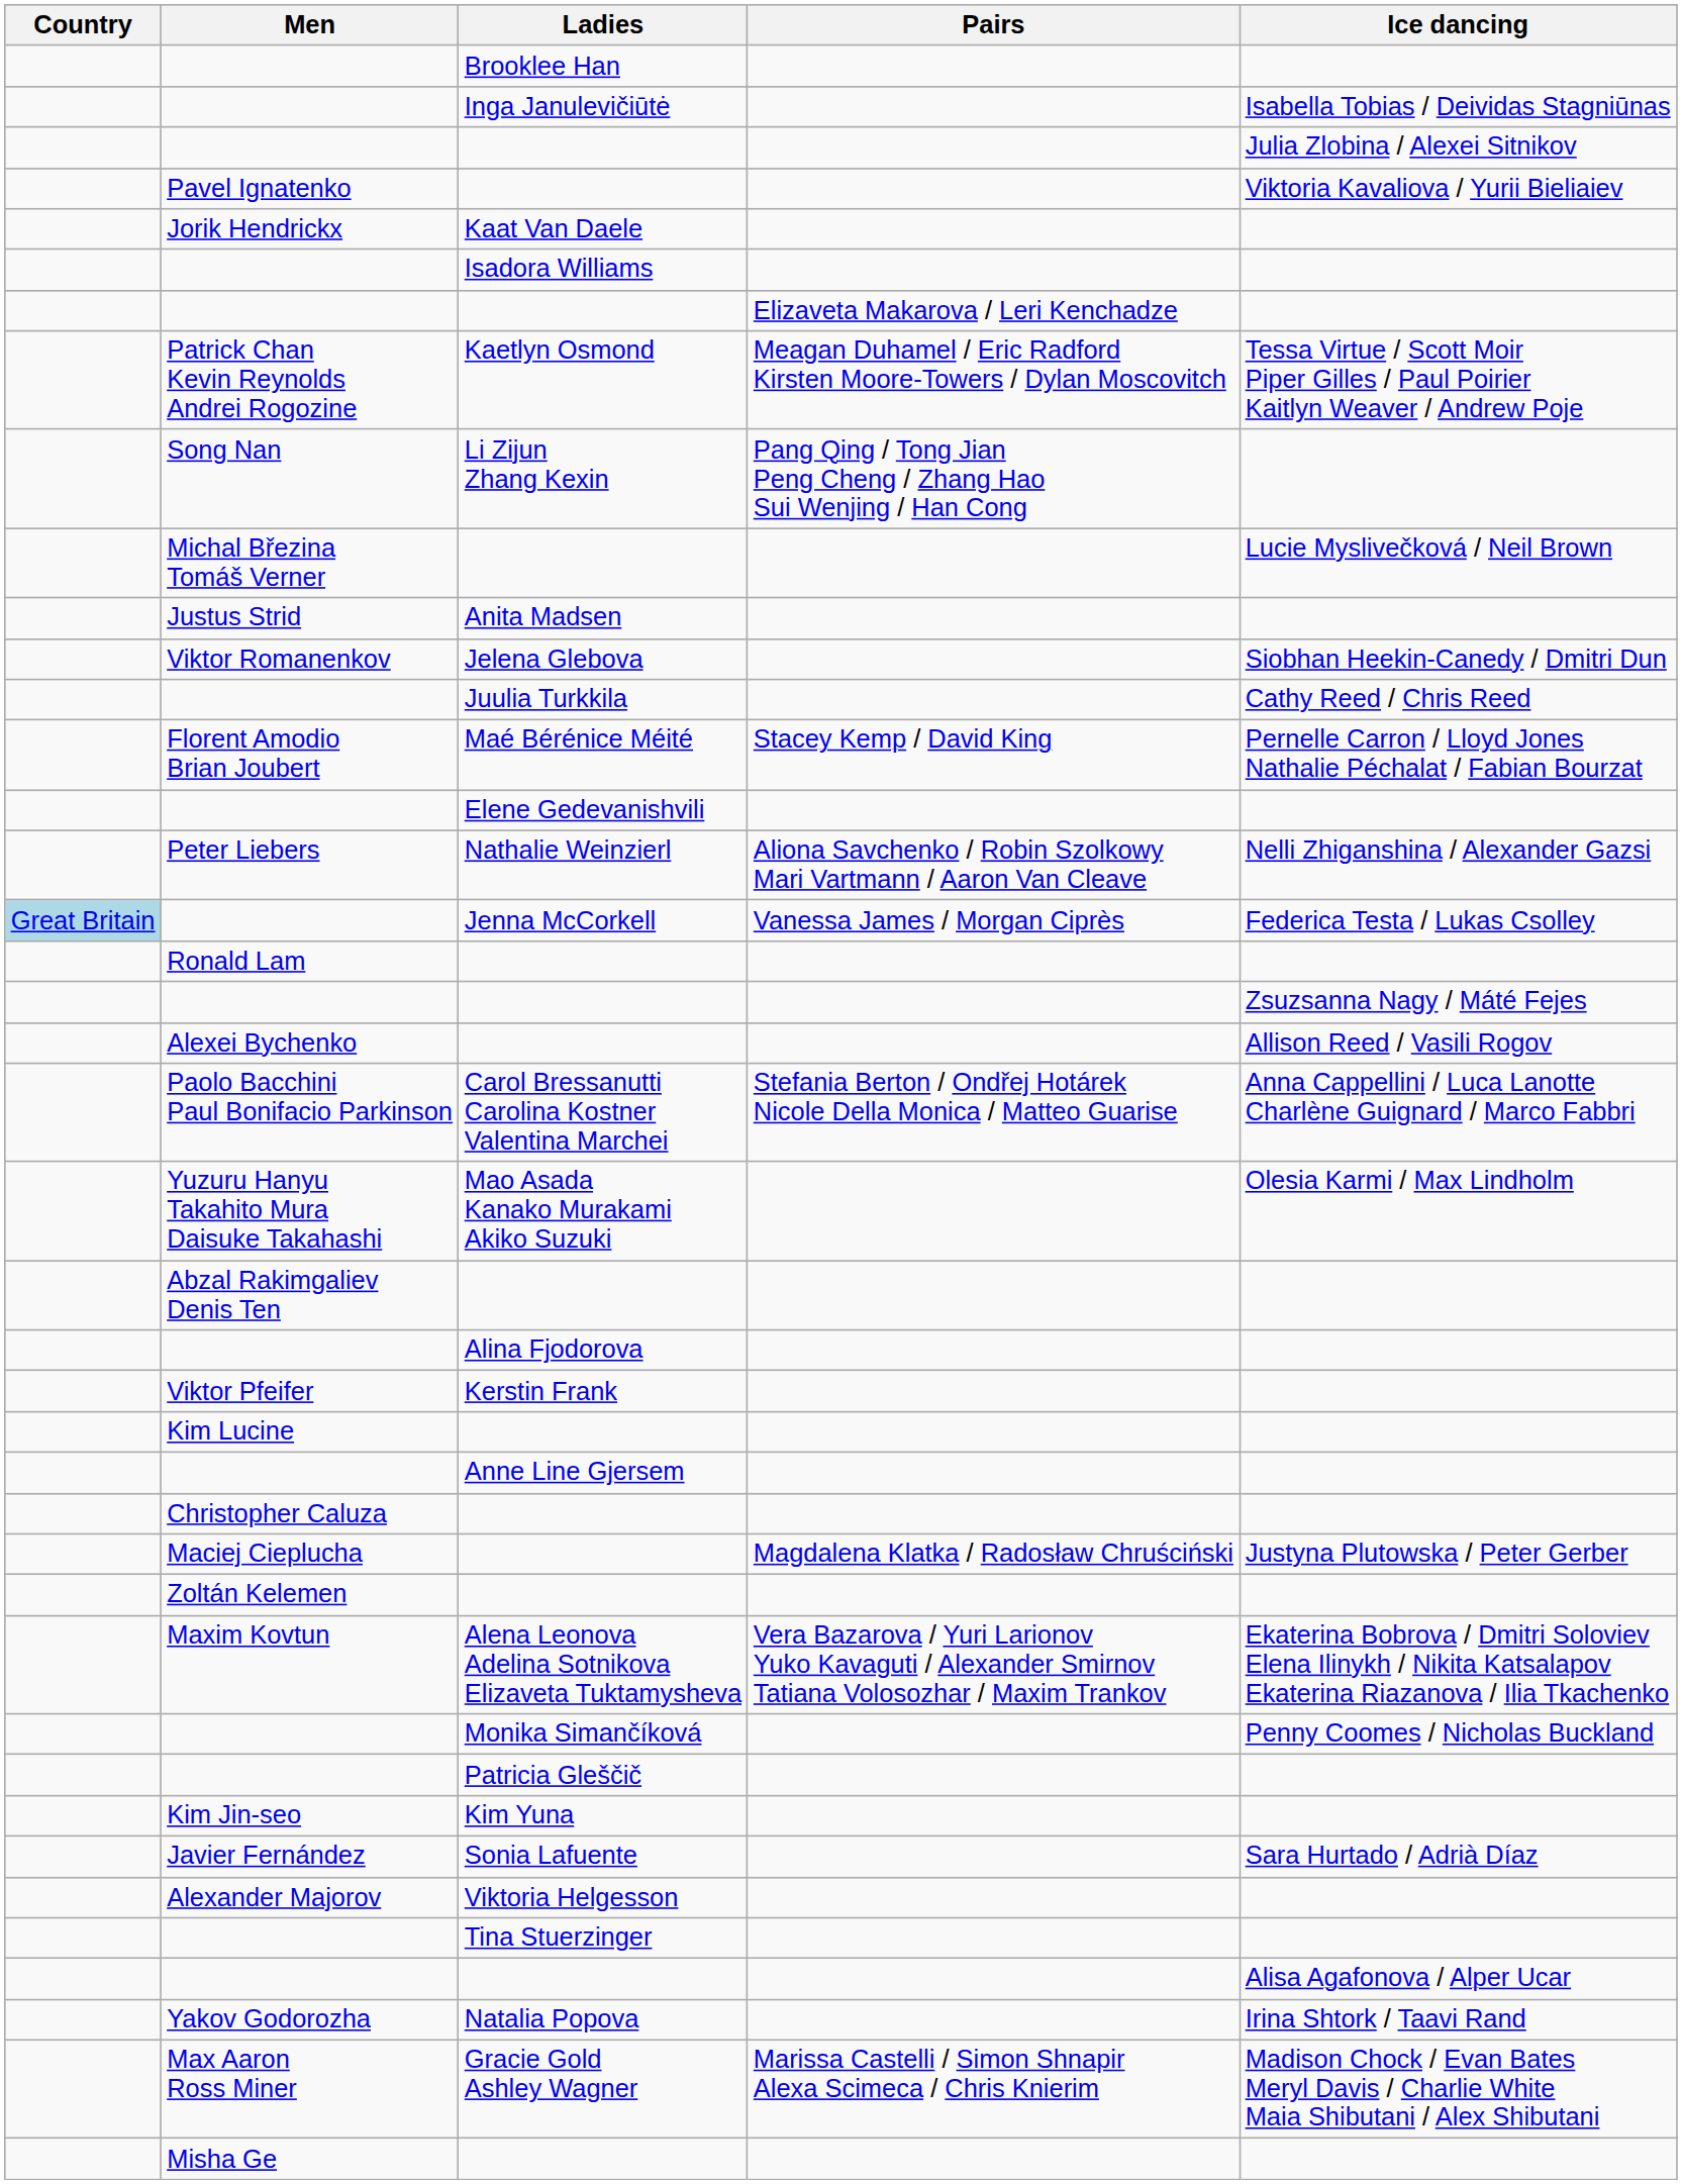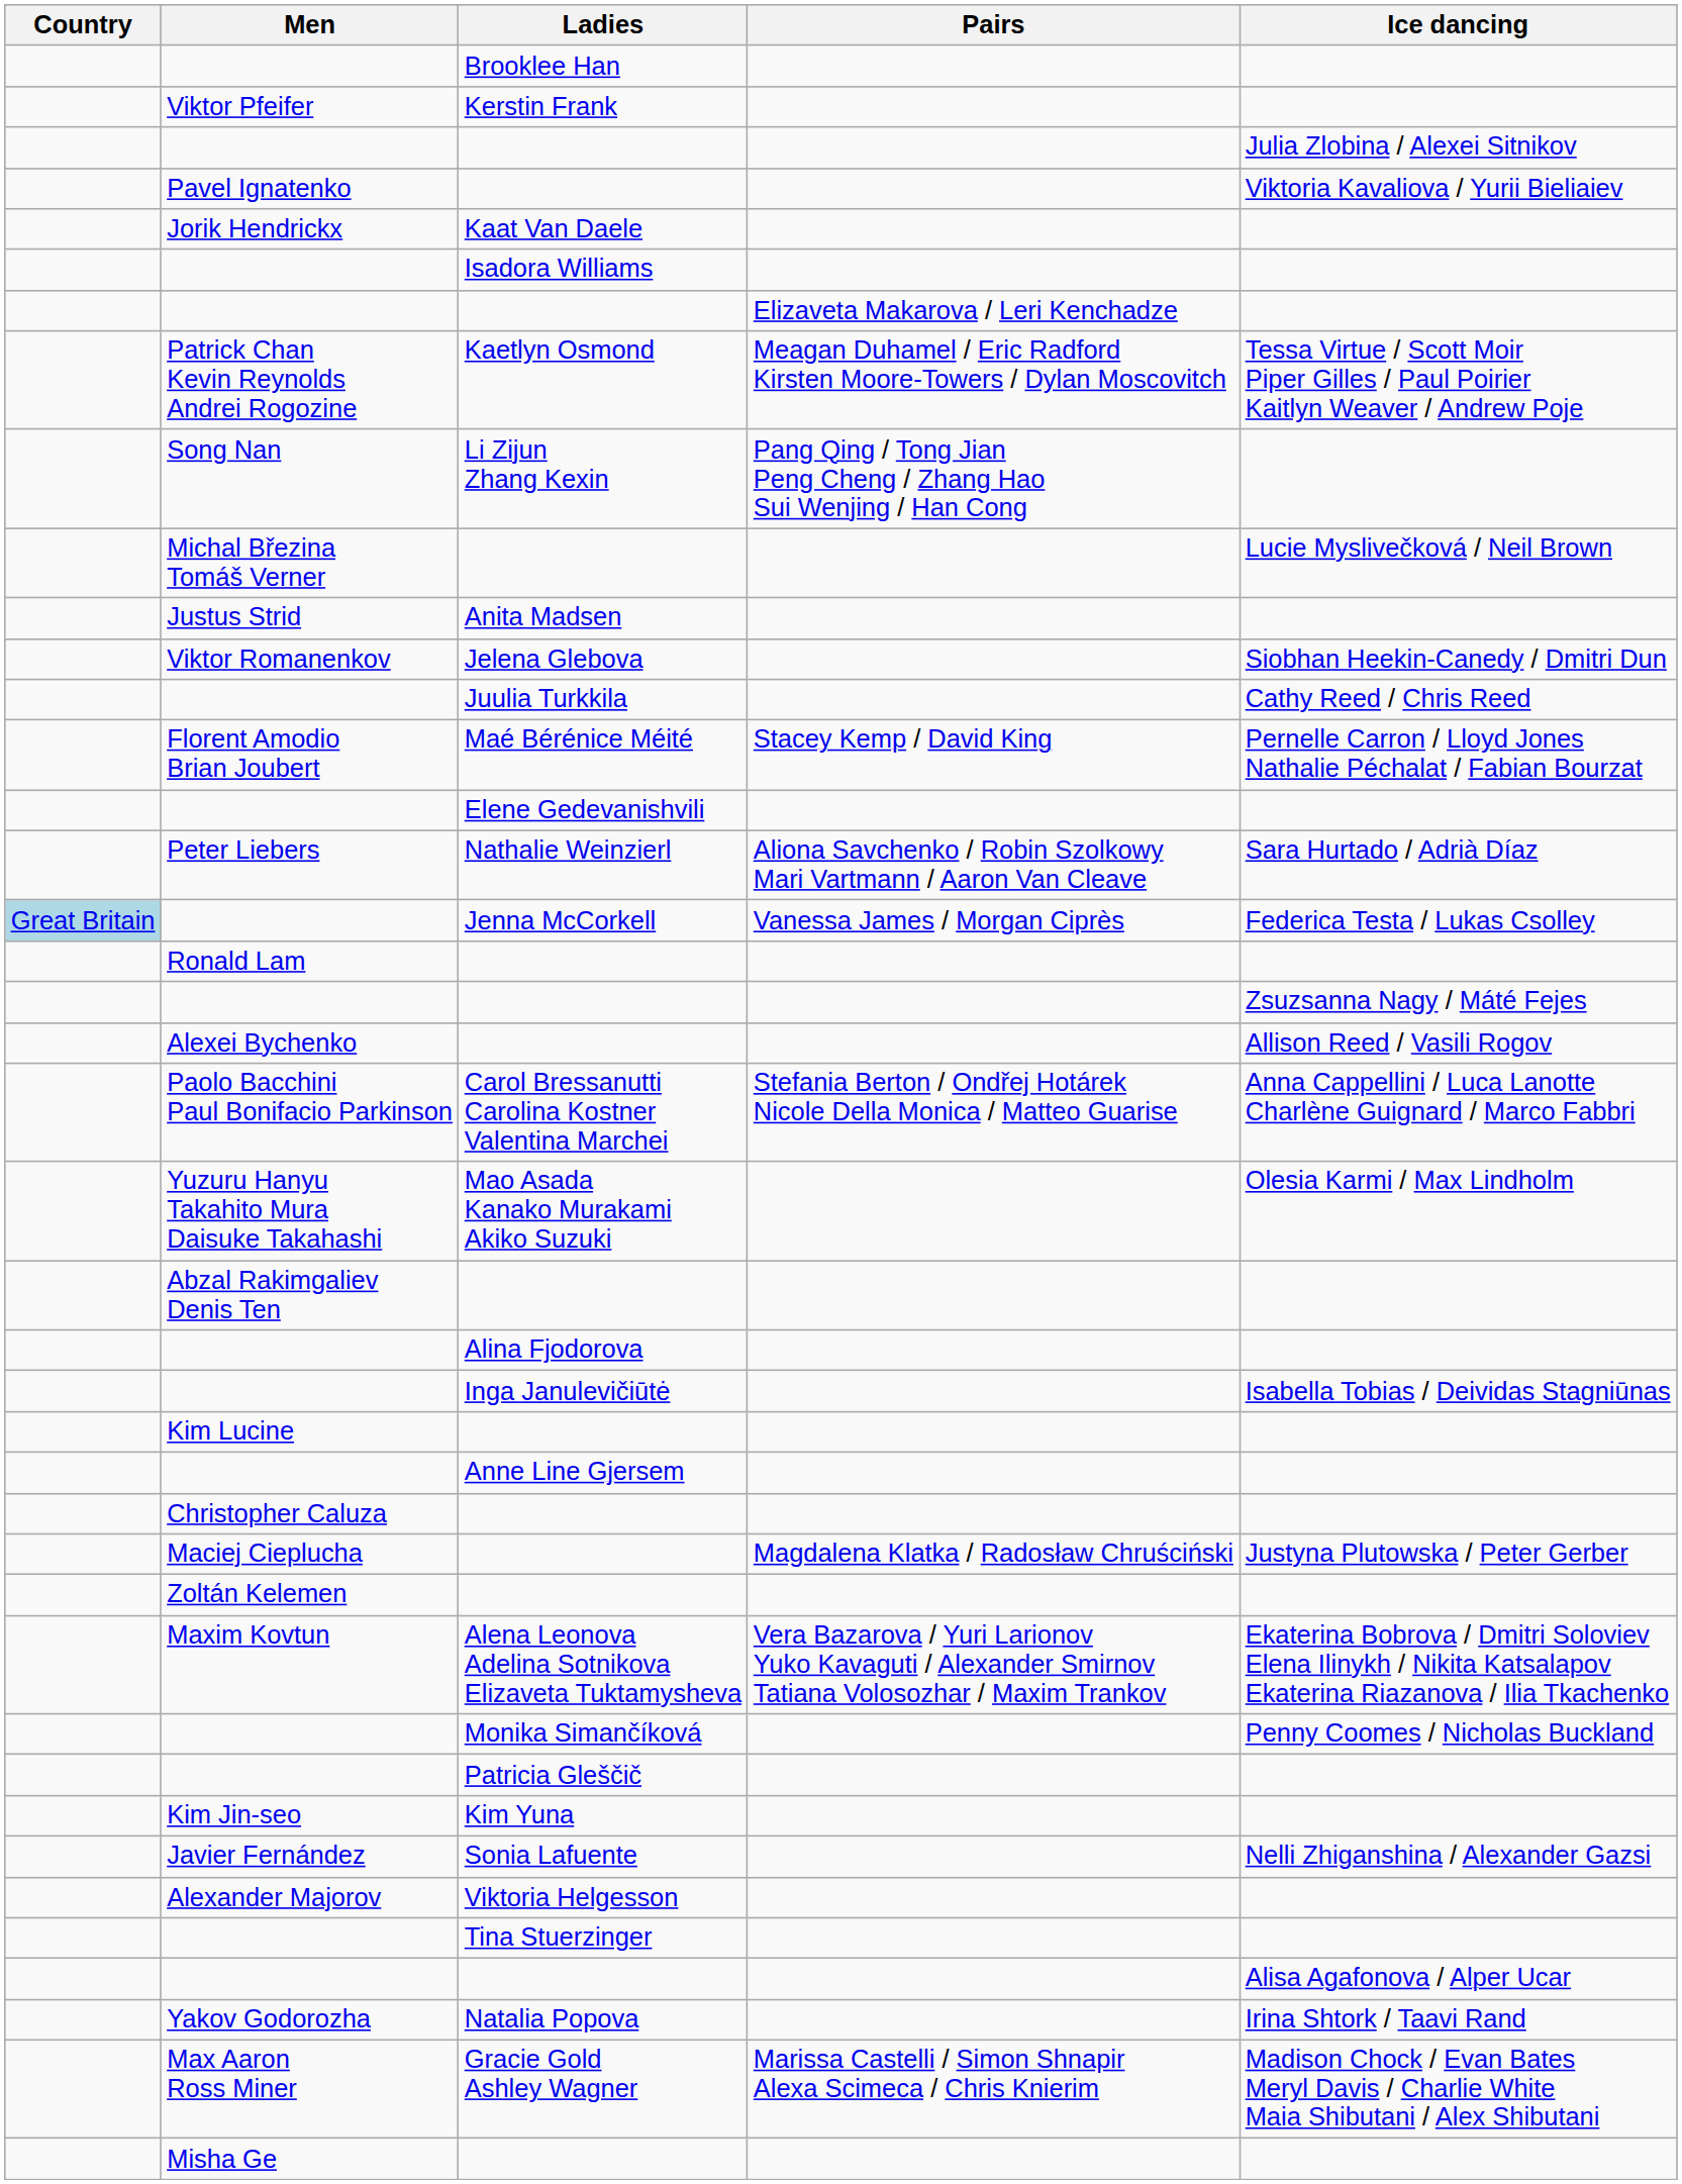 <table class="wikitable">
 <tr>
 <th>Country</th>
 <th>Men</th>
 <th>Ladies</th>
 <th>Pairs</th>
 <th>Ice dancing</th>
 </tr>
 <tr valign="top">
 <td></td>
 <td></td>
 <td><a href='#'>Brooklee Han</a></td>
 <td></td>
 <td></td>
 </tr>
 <tr valign="top">
 <td></td>
+<td><a href='#'>Viktor Pfeifer</a></td>
+<td><a href='#'>Kerstin Frank</a></td>
 <td></td>
-<td><a href='#'>Inga Janulevičiūtė</a></td>
 <td></td>
-<td><a href='#'>Isabella Tobias</a> / <a href='#'>Deividas Stagniūnas</a></td>
 </tr>
 <tr valign="top">
 <td></td>
 <td></td>
 <td></td>
 <td></td>
 <td><a href='#'>Julia Zlobina</a> / <a href='#'>Alexei Sitnikov</a></td>
 </tr>
 <tr valign="top">
 <td></td>
 <td><a href='#'>Pavel Ignatenko</a></td>
 <td></td>
 <td></td>
 <td><a href='#'>Viktoria Kavaliova</a> / <a href='#'>Yurii Bieliaiev</a></td>
 </tr>
 <tr valign="top">
 <td></td>
 <td><a href='#'>Jorik Hendrickx</a></td>
 <td><a href='#'>Kaat Van Daele</a></td>
 <td></td>
 <td></td>
 </tr>
 <tr valign="top">
 <td></td>
 <td></td>
 <td><a href='#'>Isadora Williams</a></td>
 <td></td>
 <td></td>
 </tr>
 <tr valign="top">
 <td></td>
 <td></td>
 <td></td>
 <td><a href='#'>Elizaveta Makarova</a> / <a href='#'>Leri Kenchadze</a></td>
 <td></td>
 </tr>
 <tr valign="top">
 <td></td>
 <td><a href='#'>Patrick Chan</a> <br> <a href='#'>Kevin Reynolds</a> <br> <a href='#'>Andrei Rogozine</a></td>
 <td><a href='#'>Kaetlyn Osmond</a></td>
 <td><a href='#'>Meagan Duhamel</a> / <a href='#'>Eric Radford</a> <br> <a href='#'>Kirsten Moore-Towers</a> / <a href='#'>Dylan Moscovitch</a></td>
 <td><a href='#'>Tessa Virtue</a> / <a href='#'>Scott Moir</a> <br><a href='#'>Piper Gilles</a> / <a href='#'>Paul Poirier</a> <br> <a href='#'>Kaitlyn Weaver</a> / <a href='#'>Andrew Poje</a></td>
 </tr>
 <tr valign="top">
 <td></td>
 <td><a href='#'>Song Nan</a></td>
 <td><a href='#'>Li Zijun</a> <br> <a href='#'>Zhang Kexin</a></td>
 <td><a href='#'>Pang Qing</a> / <a href='#'>Tong Jian</a> <br> <a href='#'>Peng Cheng</a> / <a href='#'>Zhang Hao</a> <br> <a href='#'>Sui Wenjing</a> / <a href='#'>Han Cong</a></td>
 <td></td>
 </tr>
 <tr valign="top">
 <td></td>
 <td><a href='#'>Michal Březina</a> <br> <a href='#'>Tomáš Verner</a></td>
 <td></td>
 <td></td>
 <td><a href='#'>Lucie Myslivečková</a> / <a href='#'>Neil Brown</a></td>
 </tr>
 <tr valign="top">
 <td></td>
 <td><a href='#'>Justus Strid</a></td>
 <td><a href='#'>Anita Madsen</a></td>
 <td></td>
 <td></td>
 </tr>
 <tr valign="top">
 <td></td>
 <td><a href='#'>Viktor Romanenkov</a></td>
 <td><a href='#'>Jelena Glebova</a></td>
 <td></td>
 <td><a href='#'>Siobhan Heekin-Canedy</a> / <a href='#'>Dmitri Dun</a></td>
 </tr>
 <tr valign="top">
 <td></td>
 <td></td>
 <td><a href='#'>Juulia Turkkila</a></td>
 <td></td>
 <td><a href='#'>Cathy Reed</a> / <a href='#'>Chris Reed</a></td>
 </tr>
 <tr valign="top">
 <td></td>
 <td><a href='#'>Florent Amodio</a> <br> <a href='#'>Brian Joubert</a></td>
 <td><a href='#'>Maé Bérénice Méité</a></td>
 <td><a href='#'>Stacey Kemp</a> / <a href='#'>David King</a></td>
 <td><a href='#'>Pernelle Carron</a> / <a href='#'>Lloyd Jones</a> <br> <a href='#'>Nathalie Péchalat</a> / <a href='#'>Fabian Bourzat</a></td>
 </tr>
 <tr valign="top">
 <td></td>
 <td></td>
 <td><a href='#'>Elene Gedevanishvili</a></td>
 <td></td>
 <td></td>
 </tr>
 <tr valign="top">
 <td></td>
 <td><a href='#'>Peter Liebers</a></td>
 <td><a href='#'>Nathalie Weinzierl</a></td>
 <td><a href='#'>Aliona Savchenko</a> / <a href='#'>Robin Szolkowy</a> <br> <a href='#'>Mari Vartmann</a> / <a href='#'>Aaron Van Cleave</a></td>
-<td><a href='#'>Nelli Zhiganshina</a> / <a href='#'>Alexander Gazsi</a></td>
+<td><a href='#'>Sara Hurtado</a> / <a href='#'>Adrià Díaz</a></td>
 </tr>
 <tr valign="top">
 <td style="background: lightblue;"> <a href='#'>Great Britain</a></td>
 <td></td>
 <td><a href='#'>Jenna McCorkell</a></td>
 <td><a href='#'>Vanessa James</a> / <a href='#'>Morgan Ciprès</a></td>
 <td><a href='#'>Federica Testa</a> / <a href='#'>Lukas Csolley</a></td>
 </tr>
 <tr valign="top">
 <td></td>
 <td><a href='#'>Ronald Lam</a></td>
 <td></td>
 <td></td>
 <td></td>
 </tr>
 <tr valign="top">
 <td></td>
 <td></td>
 <td></td>
 <td></td>
 <td><a href='#'>Zsuzsanna Nagy</a> / <a href='#'>Máté Fejes</a></td>
 </tr>
 <tr valign="top">
 <td></td>
 <td><a href='#'>Alexei Bychenko</a></td>
 <td></td>
 <td></td>
 <td><a href='#'>Allison Reed</a> / <a href='#'>Vasili Rogov</a></td>
 </tr>
 <tr valign="top">
 <td></td>
 <td><a href='#'>Paolo Bacchini</a> <br> <a href='#'>Paul Bonifacio Parkinson</a></td>
 <td><a href='#'>Carol Bressanutti</a> <br> <a href='#'>Carolina Kostner</a> <br> <a href='#'>Valentina Marchei</a></td>
 <td><a href='#'>Stefania Berton</a> / <a href='#'>Ondřej Hotárek</a> <br> <a href='#'>Nicole Della Monica</a> / <a href='#'>Matteo Guarise</a></td>
 <td><a href='#'>Anna Cappellini</a> / <a href='#'>Luca Lanotte</a> <br> <a href='#'>Charlène Guignard</a> / <a href='#'>Marco Fabbri</a></td>
 </tr>
 <tr valign="top">
 <td></td>
 <td><a href='#'>Yuzuru Hanyu</a> <br> <a href='#'>Takahito Mura</a> <br> <a href='#'>Daisuke Takahashi</a></td>
 <td><a href='#'>Mao Asada</a> <br> <a href='#'>Kanako Murakami</a> <br> <a href='#'>Akiko Suzuki</a></td>
 <td></td>
 <td><a href='#'>Olesia Karmi</a> / <a href='#'>Max Lindholm</a></td>
 </tr>
 <tr valign="top">
 <td></td>
 <td><a href='#'>Abzal Rakimgaliev</a> <br> <a href='#'>Denis Ten</a></td>
 <td></td>
 <td></td>
 <td></td>
 </tr>
 <tr valign="top">
 <td></td>
 <td></td>
 <td><a href='#'>Alina Fjodorova</a></td>
 <td></td>
 <td></td>
 </tr>
 <tr valign="top">
 <td></td>
-<td><a href='#'>Viktor Pfeifer</a></td>
-<td><a href='#'>Kerstin Frank</a></td>
 <td></td>
+<td><a href='#'>Inga Janulevičiūtė</a></td>
 <td></td>
+<td><a href='#'>Isabella Tobias</a> / <a href='#'>Deividas Stagniūnas</a></td>
 </tr>
 <tr valign="top">
 <td></td>
 <td><a href='#'>Kim Lucine</a></td>
 <td></td>
 <td></td>
 <td></td>
 </tr>
 <tr valign="top">
 <td></td>
 <td></td>
 <td><a href='#'>Anne Line Gjersem</a></td>
 <td></td>
 <td></td>
 </tr>
 <tr valign="top">
 <td></td>
 <td><a href='#'>Christopher Caluza</a></td>
 <td></td>
 <td></td>
 <td></td>
 </tr>
 <tr valign="top">
 <td></td>
 <td><a href='#'>Maciej Cieplucha</a></td>
 <td></td>
 <td><a href='#'>Magdalena Klatka</a> / <a href='#'>Radosław Chruściński</a></td>
 <td><a href='#'>Justyna Plutowska</a> / <a href='#'>Peter Gerber</a></td>
 </tr>
 <tr valign="top">
 <td></td>
 <td><a href='#'>Zoltán Kelemen</a></td>
 <td></td>
 <td></td>
 <td></td>
 </tr>
 <tr valign="top">
 <td></td>
 <td><a href='#'>Maxim Kovtun</a></td>
 <td><a href='#'>Alena Leonova</a> <br> <a href='#'>Adelina Sotnikova</a> <br> <a href='#'>Elizaveta Tuktamysheva</a></td>
 <td><a href='#'>Vera Bazarova</a> / <a href='#'>Yuri Larionov</a> <br> <a href='#'>Yuko Kavaguti</a> / <a href='#'>Alexander Smirnov</a> <br> <a href='#'>Tatiana Volosozhar</a> / <a href='#'>Maxim Trankov</a></td>
 <td><a href='#'>Ekaterina Bobrova</a> / <a href='#'>Dmitri Soloviev</a> <br> <a href='#'>Elena Ilinykh</a> / <a href='#'>Nikita Katsalapov</a> <br> <a href='#'>Ekaterina Riazanova</a> / <a href='#'>Ilia Tkachenko</a></td>
 </tr>
 <tr valign="top">
 <td></td>
 <td></td>
 <td><a href='#'>Monika Simančíková</a></td>
 <td></td>
 <td><a href='#'>Penny Coomes</a> / <a href='#'>Nicholas Buckland</a></td>
 </tr>
 <tr valign="top">
 <td></td>
 <td></td>
 <td><a href='#'>Patricia Gleščič</a></td>
 <td></td>
 <td></td>
 </tr>
 <tr valign="top">
 <td></td>
 <td><a href='#'>Kim Jin-seo</a></td>
 <td><a href='#'>Kim Yuna</a></td>
 <td></td>
 <td></td>
 </tr>
 <tr valign="top">
 <td></td>
 <td><a href='#'>Javier Fernández</a></td>
 <td><a href='#'>Sonia Lafuente</a></td>
 <td></td>
-<td><a href='#'>Sara Hurtado</a> / <a href='#'>Adrià Díaz</a></td>
+<td><a href='#'>Nelli Zhiganshina</a> / <a href='#'>Alexander Gazsi</a></td>
 </tr>
 <tr valign="top">
 <td></td>
 <td><a href='#'>Alexander Majorov</a></td>
 <td><a href='#'>Viktoria Helgesson</a></td>
 <td></td>
 <td></td>
 </tr>
 <tr valign="top">
 <td></td>
 <td></td>
 <td><a href='#'>Tina Stuerzinger</a></td>
 <td></td>
 <td></td>
 </tr>
 <tr valign="top">
 <td></td>
 <td></td>
 <td></td>
 <td></td>
 <td><a href='#'>Alisa Agafonova</a> / <a href='#'>Alper Ucar</a></td>
 </tr>
 <tr valign="top">
 <td></td>
 <td><a href='#'>Yakov Godorozha</a></td>
 <td><a href='#'>Natalia Popova</a></td>
 <td></td>
 <td><a href='#'>Irina Shtork</a> / <a href='#'>Taavi Rand</a></td>
 </tr>
 <tr valign="top">
 <td></td>
 <td><a href='#'>Max Aaron</a> <br> <a href='#'>Ross Miner</a></td>
 <td><a href='#'>Gracie Gold</a> <br> <a href='#'>Ashley Wagner</a></td>
 <td><a href='#'>Marissa Castelli</a> / <a href='#'>Simon Shnapir</a> <br> <a href='#'>Alexa Scimeca</a> / <a href='#'>Chris Knierim</a></td>
 <td><a href='#'>Madison Chock</a> / <a href='#'>Evan Bates</a> <br> <a href='#'>Meryl Davis</a> / <a href='#'>Charlie White</a> <br> <a href='#'>Maia Shibutani</a> / <a href='#'>Alex Shibutani</a></td>
 </tr>
 <tr valign="top">
 <td></td>
 <td><a href='#'>Misha Ge</a></td>
 <td></td>
 <td></td>
 <td></td>
 </tr>
 </table>
